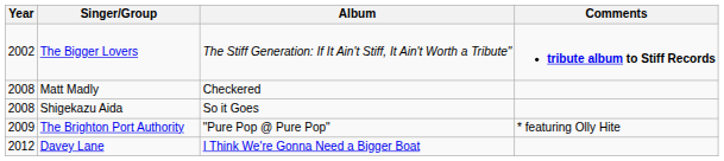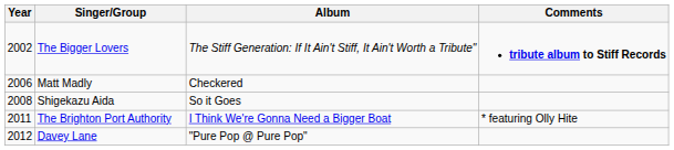 <table class="wikitable">
 <tr>
 <th align="center">Year</th>
 <th align="center" width="210">Singer/Group</th>
 <th>Album</th>
 <th>Comments</th>
 </tr>
 <tr>
 <td>2002</td>
 <td><a href='#'>The Bigger Lovers</a></td>
 <td><em>The Stiff Generation: If It Ain't Stiff, It Ain't Worth a Tribute"</td>
 <td><strong><br><ul><li><a href='#'>tribute album</a> to Stiff Records</li></ul></strong></td>
 </tr>
 <tr>
-<td>2008</td>
+<td>2006</td>
 <td>Matt Madly</td>
 <td></em>Checkered<em></td>
 <td></td>
 </tr>
 <tr>
 <td>2008</td>
 <td>Shigekazu Aida</td>
 <td></em>So it Goes<em></td>
 <td></td>
 </tr>
 <tr>
-<td>2009</td>
+<td>2011</td>
 <td><a href='#'>The Brighton Port Authority</a></td>
-<td>"Pure Pop @ Pure Pop"</td>
+<td></em><a href='#'>I Think We're Gonna Need a Bigger Boat</a><em></td>
 <td>* featuring Olly Hite</td>
 </tr>
 <tr>
 <td>2012</td>
 <td><a href='#'>Davey Lane</a></td>
-<td></em><a href='#'>I Think We're Gonna Need a Bigger Boat</a><em></td>
+<td>"Pure Pop @ Pure Pop"</td>
 <td></td>
 </tr>
 </table>
